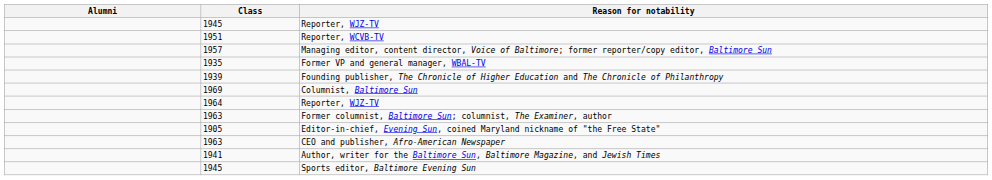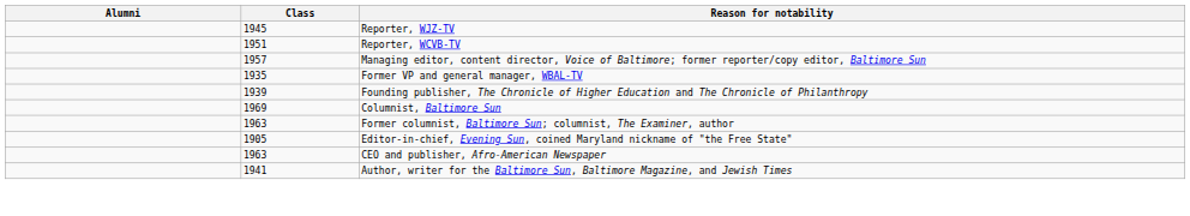 <table class="sortable wikitable" style="width:80%">
 <tr>
 <th style="width:20%;">Alumni</th>
 <th style="width:10%;">Class</th>
 <th style="width:70%;">Reason for notability</th>
 </tr>
 <tr>
 <td></td>
 <td>1945</td>
 <td>Reporter, <a href='#'>WJZ-TV</a></td>
 </tr>
 <tr>
 <td></td>
 <td>1951</td>
 <td>Reporter, <a href='#'>WCVB-TV</a></td>
 </tr>
 <tr>
 <td></td>
 <td>1957</td>
 <td>Managing editor, content director, <em>Voice of Baltimore</em>;  former reporter/copy editor, <em><a href='#'>Baltimore Sun</a></em></td>
 </tr>
 <tr>
 <td></td>
 <td>1935</td>
 <td>Former VP and general manager, <a href='#'>WBAL-TV</a></td>
 </tr>
 <tr>
 <td></td>
 <td>1939</td>
 <td>Founding publisher, <em>The Chronicle of Higher Education</em> and <em>The Chronicle of Philanthropy</em></td>
 </tr>
 <tr>
 <td></td>
 <td>1969</td>
 <td>Columnist, <em><a href='#'>Baltimore Sun</a></em></td>
 </tr>
 <tr>
 <td></td>
-<td>1964</td>
-<td>Reporter, <a href='#'>WJZ-TV</a></td>
-</tr>
-<tr>
-<td></td>
 <td>1963</td>
 <td>Former columnist, <em><a href='#'>Baltimore Sun</a></em>; columnist, <em>The Examiner</em>, author</td>
 </tr>
 <tr>
 <td></td>
 <td>1905</td>
 <td>Editor-in-chief, <em><a href='#'>Evening Sun</a></em>, coined Maryland nickname of "the Free State"</td>
 </tr>
 <tr>
 <td></td>
 <td>1963</td>
 <td>CEO and publisher, <em>Afro-American Newspaper</em></td>
 </tr>
 <tr>
 <td></td>
 <td>1941</td>
 <td>Author, writer for the <em><a href='#'>Baltimore Sun</a></em>, <em>Baltimore Magazine</em>, and <em>Jewish Times</em></td>
 </tr>
-<tr>
-<td></td>
-<td>1945</td>
-<td>Sports editor, <em>Baltimore Evening Sun</em></td>
-</tr>
 </table>
